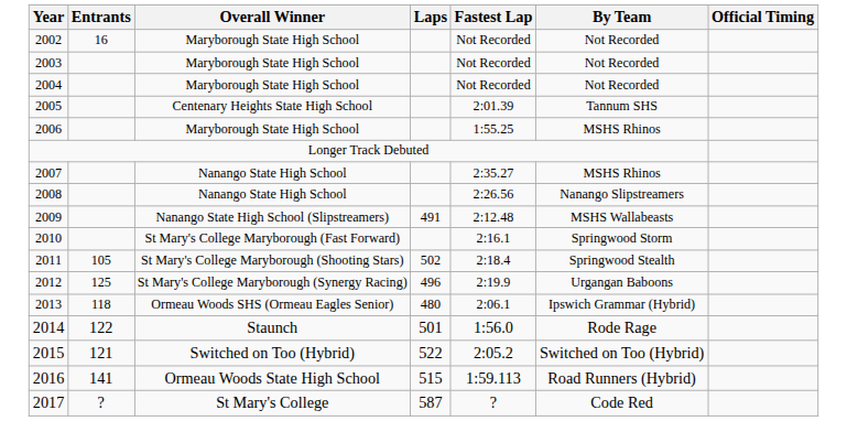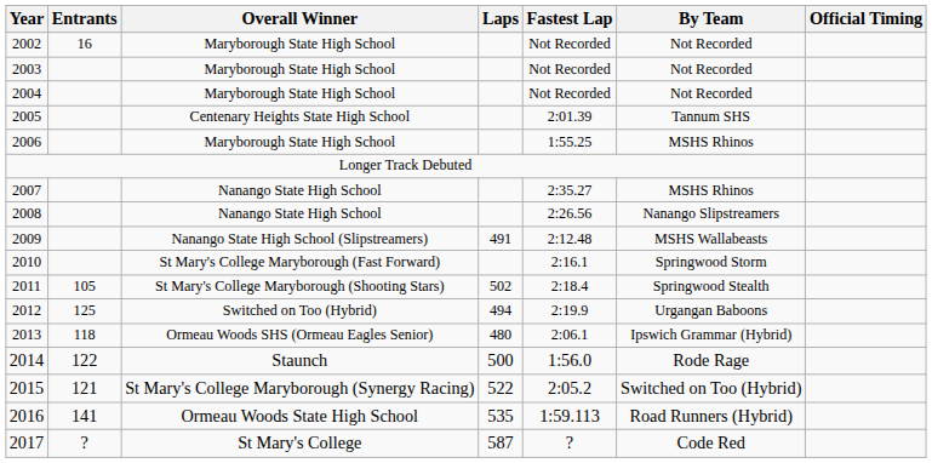 <table class="wikitable" style="text-align: center; margin: 1em auto 1em auto;">
 <tr>
 <th>Year</th>
 <th>Entrants</th>
 <th>Overall Winner</th>
 <th>Laps</th>
 <th>Fastest Lap</th>
 <th>By Team</th>
 <th>Official Timing</th>
 </tr>
 <tr style="font-size: 85%">
 <td>2002</td>
 <td>16</td>
 <td>Maryborough State High School</td>
 <td></td>
 <td>Not Recorded</td>
 <td>Not Recorded</td>
 <td></td>
 </tr>
 <tr style="font-size: 85%">
 <td>2003</td>
 <td></td>
 <td>Maryborough State High School</td>
 <td></td>
 <td>Not Recorded</td>
 <td>Not Recorded</td>
 <td></td>
 </tr>
 <tr style="font-size: 85%">
 <td>2004</td>
 <td></td>
 <td>Maryborough State High School</td>
 <td></td>
 <td>Not Recorded</td>
 <td>Not Recorded</td>
 <td></td>
 </tr>
 <tr style="font-size: 85%">
 <td>2005</td>
 <td></td>
 <td>Centenary Heights State High School</td>
 <td></td>
 <td>2:01.39</td>
 <td>Tannum SHS</td>
 <td></td>
 </tr>
 <tr style="font-size: 85%">
 <td>2006</td>
 <td></td>
 <td>Maryborough State High School</td>
 <td></td>
 <td>1:55.25</td>
 <td>MSHS Rhinos</td>
 <td></td>
 </tr>
 <tr style="font-size: 85%">
 <td colspan="6">Longer Track Debuted</td>
 <td></td>
 </tr>
 <tr style="font-size: 85%">
 <td>2007</td>
 <td></td>
 <td>Nanango State High School</td>
 <td></td>
 <td>2:35.27</td>
 <td>MSHS Rhinos</td>
 <td></td>
 </tr>
 <tr style="font-size: 85%">
 <td>2008</td>
 <td></td>
 <td>Nanango State High School</td>
 <td></td>
 <td>2:26.56</td>
 <td>Nanango Slipstreamers</td>
 <td></td>
 </tr>
 <tr style="font-size: 85%">
 <td>2009</td>
 <td></td>
 <td>Nanango State High School (Slipstreamers)</td>
 <td>491</td>
 <td>2:12.48</td>
 <td>MSHS Wallabeasts</td>
 <td></td>
 </tr>
 <tr style="font-size: 85%">
 <td>2010</td>
 <td></td>
 <td>St Mary's College Maryborough (Fast Forward)</td>
 <td></td>
 <td>2:16.1</td>
 <td>Springwood Storm</td>
 <td></td>
 </tr>
 <tr style="font-size: 85%">
 <td>2011</td>
 <td>105</td>
 <td>St Mary's College Maryborough (Shooting Stars)</td>
 <td>502</td>
 <td>2:18.4</td>
 <td>Springwood Stealth</td>
 <td></td>
 </tr>
 <tr style="font-size: 85%">
 <td>2012</td>
 <td>125</td>
-<td>St Mary's College Maryborough (Synergy Racing)</td>
-<td>496</td>
+<td>Switched on Too (Hybrid)</td>
+<td>494</td>
 <td>2:19.9</td>
 <td>Urgangan Baboons</td>
 <td></td>
 </tr>
 <tr style="font-size: 85%">
 <td>2013</td>
 <td>118</td>
 <td>Ormeau Woods SHS (Ormeau Eagles Senior)</td>
 <td>480</td>
 <td>2:06.1</td>
 <td>Ipswich Grammar (Hybrid)</td>
 <td></td>
 </tr>
 <tr>
 <td>2014</td>
 <td>122</td>
 <td>Staunch</td>
-<td>501</td>
+<td>500</td>
 <td>1:56.0</td>
 <td>Rode Rage</td>
 <td></td>
 </tr>
 <tr>
 <td>2015</td>
 <td>121</td>
-<td>Switched on Too (Hybrid)</td>
+<td>St Mary's College Maryborough (Synergy Racing)</td>
 <td>522</td>
 <td>2:05.2</td>
 <td>Switched on Too (Hybrid)</td>
 <td></td>
 </tr>
 <tr>
 <td>2016</td>
 <td>141</td>
 <td>Ormeau Woods State High School</td>
-<td>515</td>
+<td>535</td>
 <td>1:59.113</td>
 <td>Road Runners (Hybrid)</td>
 <td></td>
 </tr>
 <tr>
 <td>2017</td>
 <td>?</td>
 <td>St Mary's College</td>
 <td>587</td>
 <td>?</td>
 <td>Code Red</td>
 <td></td>
 </tr>
 </table>
